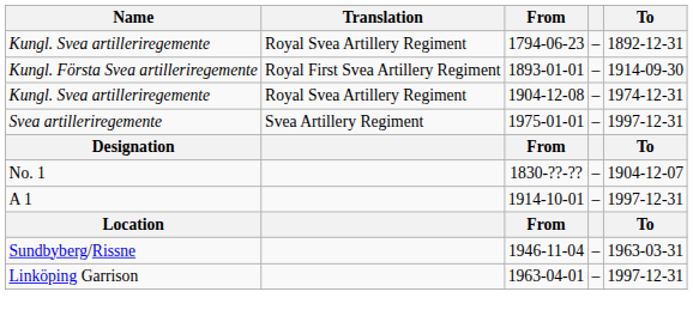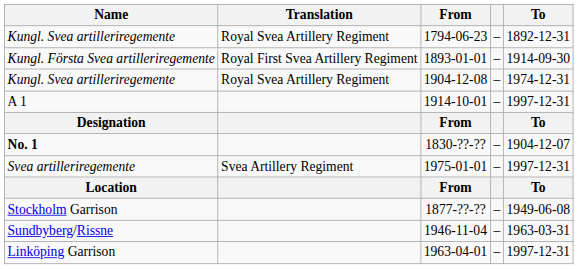 <table class="wikitable">
 <tr>
 <th style="font-weight:bold;">Name</th>
 <th style="font-weight:bold;">Translation</th>
 <th style="text-align: center; font-weight:bold;">From</th>
 <th></th>
 <th style="text-align: center; font-weight:bold;">To</th>
 </tr>
 <tr>
 <td style="font-style:italic;">Kungl. Svea artilleriregemente</td>
 <td>Royal Svea Artillery Regiment</td>
 <td>1794-06-23</td>
 <td>–</td>
 <td>1892-12-31</td>
 </tr>
 <tr>
 <td style="font-style:italic;">Kungl. Första Svea artilleriregemente</td>
 <td>Royal First Svea Artillery Regiment</td>
 <td>1893-01-01</td>
 <td>–</td>
 <td style="text-align: center;">1914-09-30</td>
 </tr>
 <tr>
 <td style="font-style:italic;">Kungl. Svea artilleriregemente</td>
 <td>Royal Svea Artillery Regiment</td>
 <td>1904-12-08</td>
 <td>–</td>
 <td>1974-12-31</td>
 </tr>
 <tr>
-<td style="font-style:italic;">Svea artilleriregemente</td>
-<td>Svea Artillery Regiment</td>
-<td>1975-01-01</td>
-<td>–</td>
-<td>1997-12-31</td>
+<td>A 1</td>
+<td></td>
+<td style="text-align: center;">1914-10-01</td>
+<td style="text-align: center;">–</td>
+<td style="text-align: center;">1997-12-31</td>
 </tr>
 <tr>
 <th style="font-weight:bold;">Designation</th>
 <th style="font-weight:bold;"></th>
 <th style="text-align: center; font-weight:bold;">From</th>
 <th></th>
 <th style="text-align: center; font-weight:bold;">To</th>
 </tr>
 <tr>
-<td>No. 1</td>
+<td><strong>No. 1</strong></td>
 <td></td>
 <td style="text-align: center;">1830-??-??</td>
 <td style="text-align: center;">–</td>
 <td>1904-12-07</td>
 </tr>
 <tr>
-<td>A 1</td>
-<td></td>
-<td style="text-align: center;">1914-10-01</td>
-<td style="text-align: center;">–</td>
-<td style="text-align: center;">1997-12-31</td>
+<td style="font-style:italic;">Svea artilleriregemente</td>
+<td>Svea Artillery Regiment</td>
+<td>1975-01-01</td>
+<td>–</td>
+<td>1997-12-31</td>
 </tr>
 <tr>
 <th style="font-weight:bold;">Location</th>
 <th style="font-weight:bold;"></th>
 <th style="text-align: center; font-weight:bold;">From</th>
 <th></th>
 <th style="text-align: center; font-weight:bold;">To</th>
+</tr>
+<tr>
+<td><a href='#'>Stockholm</a> Garrison</td>
+<td></td>
+<td style="text-align: center;">1877-??-??</td>
+<td style="text-align: center;">–</td>
+<td style="text-align: center;">1949-06-08</td>
 </tr>
 <tr>
 <td><a href='#'>Sundbyberg</a>/<a href='#'>Rissne</a></td>
 <td></td>
 <td style="text-align: center;">1946-11-04</td>
 <td style="text-align: center;">–</td>
 <td style="text-align: center;">1963-03-31</td>
 </tr>
 <tr>
 <td><a href='#'>Linköping</a> Garrison</td>
 <td></td>
 <td style="text-align: center;">1963-04-01</td>
 <td style="text-align: center;">–</td>
 <td style="text-align: center;">1997-12-31</td>
 </tr>
 </table>
